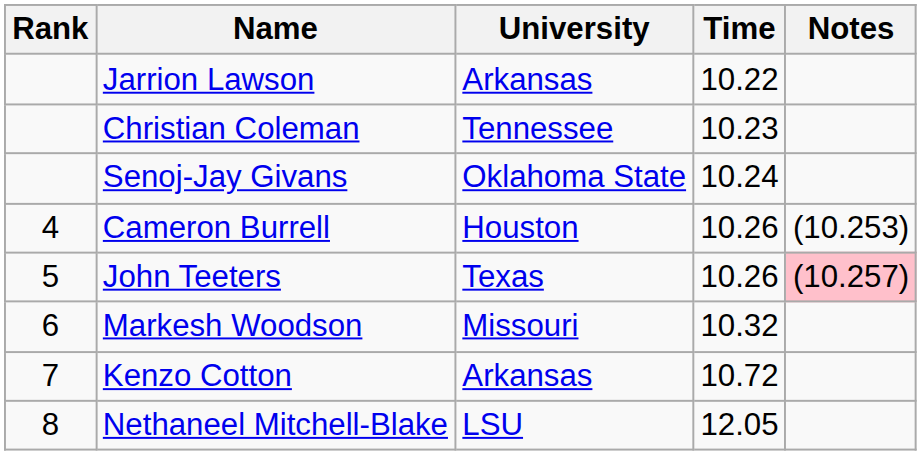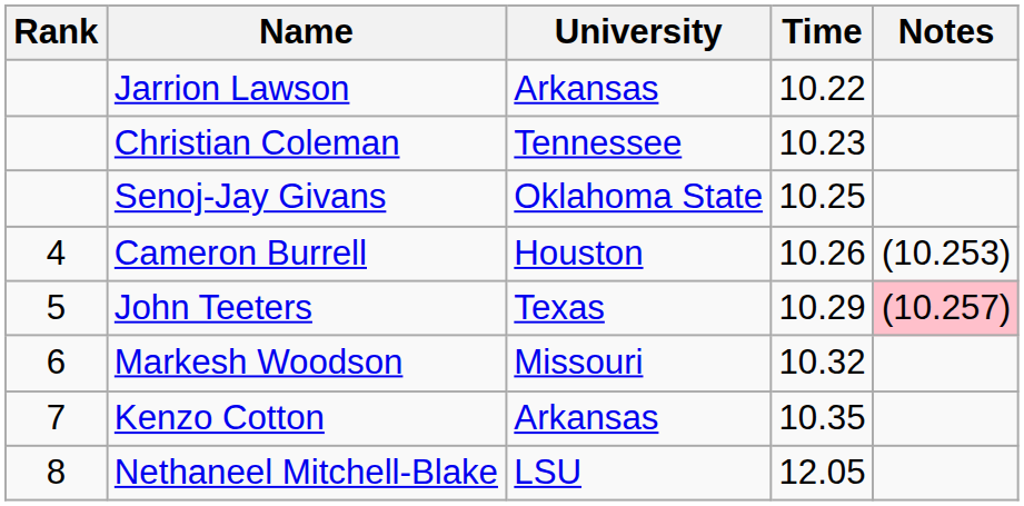 <table class="wikitable sortable" style="text-align:center">
 <tr>
 <th>Rank</th>
 <th>Name</th>
 <th>University</th>
 <th>Time</th>
 <th>Notes</th>
 </tr>
 <tr>
 <td></td>
 <td align=left><a href='#'>Jarrion Lawson</a></td>
 <td align=left><a href='#'>Arkansas</a></td>
 <td>10.22</td>
 <td></td>
 </tr>
 <tr>
 <td></td>
 <td align=left><a href='#'>Christian Coleman</a></td>
 <td align=left><a href='#'>Tennessee</a></td>
 <td>10.23</td>
 <td></td>
 </tr>
 <tr>
 <td></td>
 <td align=left> <a href='#'>Senoj-Jay Givans</a></td>
 <td align=left><a href='#'>Oklahoma State</a></td>
-<td>10.24</td>
+<td>10.25</td>
 <td></td>
 </tr>
 <tr>
 <td>4</td>
 <td align=left><a href='#'>Cameron Burrell</a></td>
 <td align=left><a href='#'>Houston</a></td>
 <td>10.26</td>
 <td>(10.253)</td>
 </tr>
 <tr>
 <td>5</td>
 <td align=left><a href='#'>John Teeters</a></td>
 <td align=left><a href='#'>Texas</a></td>
-<td>10.26</td>
+<td>10.29</td>
 <td style="background: pink;">(10.257)</td>
 </tr>
 <tr>
 <td>6</td>
 <td align=left><a href='#'>Markesh Woodson</a></td>
 <td align=left><a href='#'>Missouri</a></td>
 <td>10.32</td>
 <td></td>
 </tr>
 <tr>
 <td>7</td>
 <td align=left><a href='#'>Kenzo Cotton</a></td>
 <td align=left><a href='#'>Arkansas</a></td>
-<td>10.72</td>
+<td>10.35</td>
 <td></td>
 </tr>
 <tr>
 <td>8</td>
 <td align=left> <a href='#'>Nethaneel Mitchell-Blake</a></td>
 <td align=left><a href='#'>LSU</a></td>
 <td>12.05</td>
 <td></td>
 </tr>
 </table>
